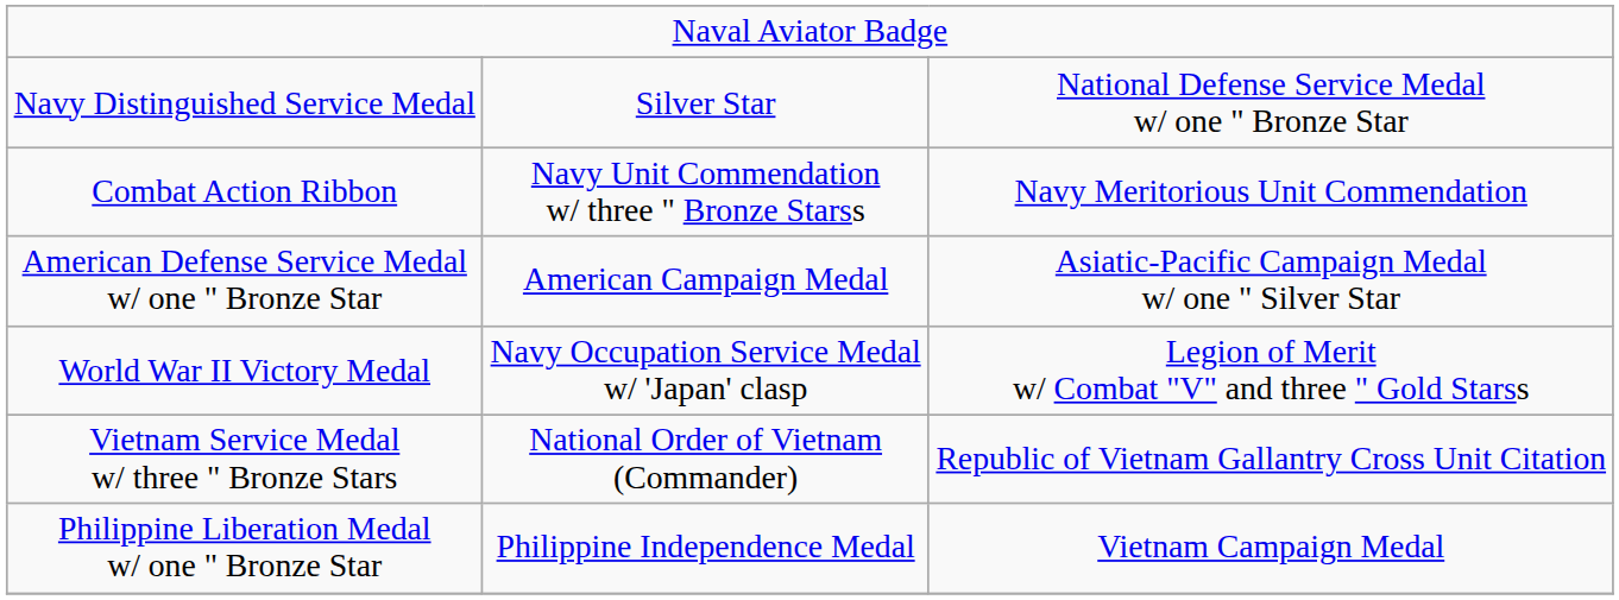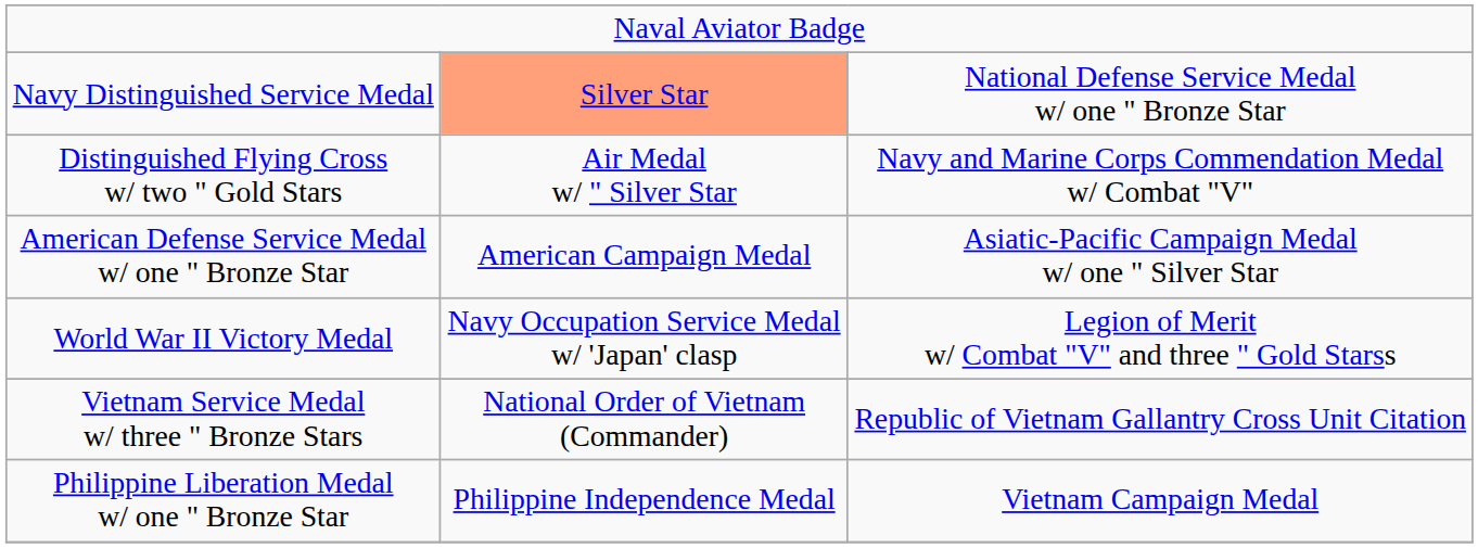 <table class="wikitable" style="margin:1em auto; text-align:center;">
 <tr>
 <td colspan="3"><a href='#'>Naval Aviator Badge</a></td>
 </tr>
 <tr>
 <td><a href='#'>Navy Distinguished Service Medal</a></td>
-<td><a href='#'>Silver Star</a></td>
+<td style="background: lightsalmon;"><a href='#'>Silver Star</a></td>
 <td><a href='#'>National Defense Service Medal</a><br>w/ one " Bronze Star</td>
 </tr>
 <tr>
-<td><a href='#'>Combat Action Ribbon</a></td>
-<td><a href='#'>Navy Unit Commendation</a><br>w/ three " <a href='#'>Bronze Stars</a>s</td>
-<td><a href='#'>Navy Meritorious Unit Commendation</a></td>
+<td><a href='#'>Distinguished Flying Cross</a><br>w/ two " Gold Stars</td>
+<td><a href='#'>Air Medal</a><br>w/ <a href='#'>" Silver Star</a></td>
+<td><a href='#'>Navy and Marine Corps Commendation Medal</a><br>w/ Combat "V"</td>
 </tr>
 <tr>
 <td><a href='#'>American Defense Service Medal</a><br>w/ one " Bronze Star</td>
 <td><a href='#'>American Campaign Medal</a></td>
 <td><a href='#'>Asiatic-Pacific Campaign Medal</a><br>w/ one " Silver Star</td>
 </tr>
 <tr>
 <td><a href='#'>World War II Victory Medal</a></td>
 <td><a href='#'>Navy Occupation Service Medal</a><br>w/ 'Japan' clasp</td>
 <td><a href='#'>Legion of Merit</a><br>w/ <a href='#'>Combat "V"</a> and three <a href='#'>" Gold Stars</a>s</td>
 </tr>
 <tr>
 <td><a href='#'>Vietnam Service Medal</a><br>w/ three " Bronze Stars</td>
 <td><a href='#'>National Order of Vietnam</a><br>(Commander)</td>
 <td><a href='#'>Republic of Vietnam Gallantry Cross Unit Citation</a></td>
 </tr>
 <tr>
 <td><a href='#'>Philippine Liberation Medal</a><br>w/ one " Bronze Star</td>
 <td><a href='#'>Philippine Independence Medal</a></td>
 <td><a href='#'>Vietnam Campaign Medal</a></td>
 </tr>
 <tr>
 </tr>
 </table>
